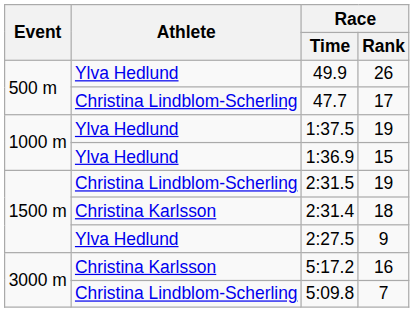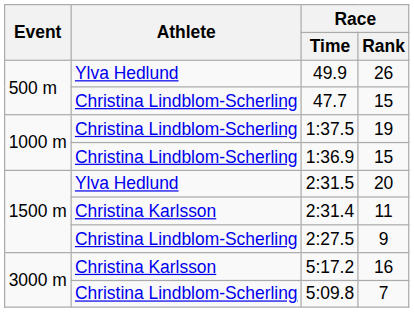 <table class="wikitable" border="1" style="font-size:90%">
 <tr>
 <th rowspan=2>Event</th>
 <th rowspan=2>Athlete</th>
 <th colspan=2>Race</th>
 </tr>
 <tr>
 <th>Time</th>
 <th>Rank</th>
 </tr>
 <tr>
 <td rowspan=2>500 m</td>
 <td><a href='#'>Ylva Hedlund</a></td>
 <td align=center>49.9</td>
 <td align=center>26</td>
 </tr>
 <tr>
 <td><a href='#'>Christina Lindblom-Scherling</a></td>
 <td align=center>47.7</td>
-<td align=center>17</td>
+<td align=center>15</td>
 </tr>
 <tr>
 <td rowspan=2>1000 m</td>
-<td><a href='#'>Ylva Hedlund</a></td>
+<td><a href='#'>Christina Lindblom-Scherling</a></td>
 <td align=center>1:37.5</td>
 <td align=center>19</td>
 </tr>
 <tr>
-<td><a href='#'>Ylva Hedlund</a></td>
+<td><a href='#'>Christina Lindblom-Scherling</a></td>
 <td align=center>1:36.9</td>
 <td align=center>15</td>
 </tr>
 <tr>
 <td rowspan=3>1500 m</td>
-<td><a href='#'>Christina Lindblom-Scherling</a></td>
+<td><a href='#'>Ylva Hedlund</a></td>
 <td align=center>2:31.5</td>
-<td align=center>19</td>
+<td align=center>20</td>
 </tr>
 <tr>
 <td><a href='#'>Christina Karlsson</a></td>
 <td align=center>2:31.4</td>
-<td align=center>18</td>
+<td align=center>11</td>
 </tr>
 <tr>
-<td><a href='#'>Ylva Hedlund</a></td>
+<td><a href='#'>Christina Lindblom-Scherling</a></td>
 <td align=center>2:27.5</td>
 <td align=center>9</td>
 </tr>
 <tr>
 <td rowspan=2>3000 m</td>
 <td><a href='#'>Christina Karlsson</a></td>
 <td align=center>5:17.2</td>
 <td align=center>16</td>
 </tr>
 <tr>
 <td><a href='#'>Christina Lindblom-Scherling</a></td>
 <td align=center>5:09.8</td>
 <td align=center>7</td>
 </tr>
 </table>
